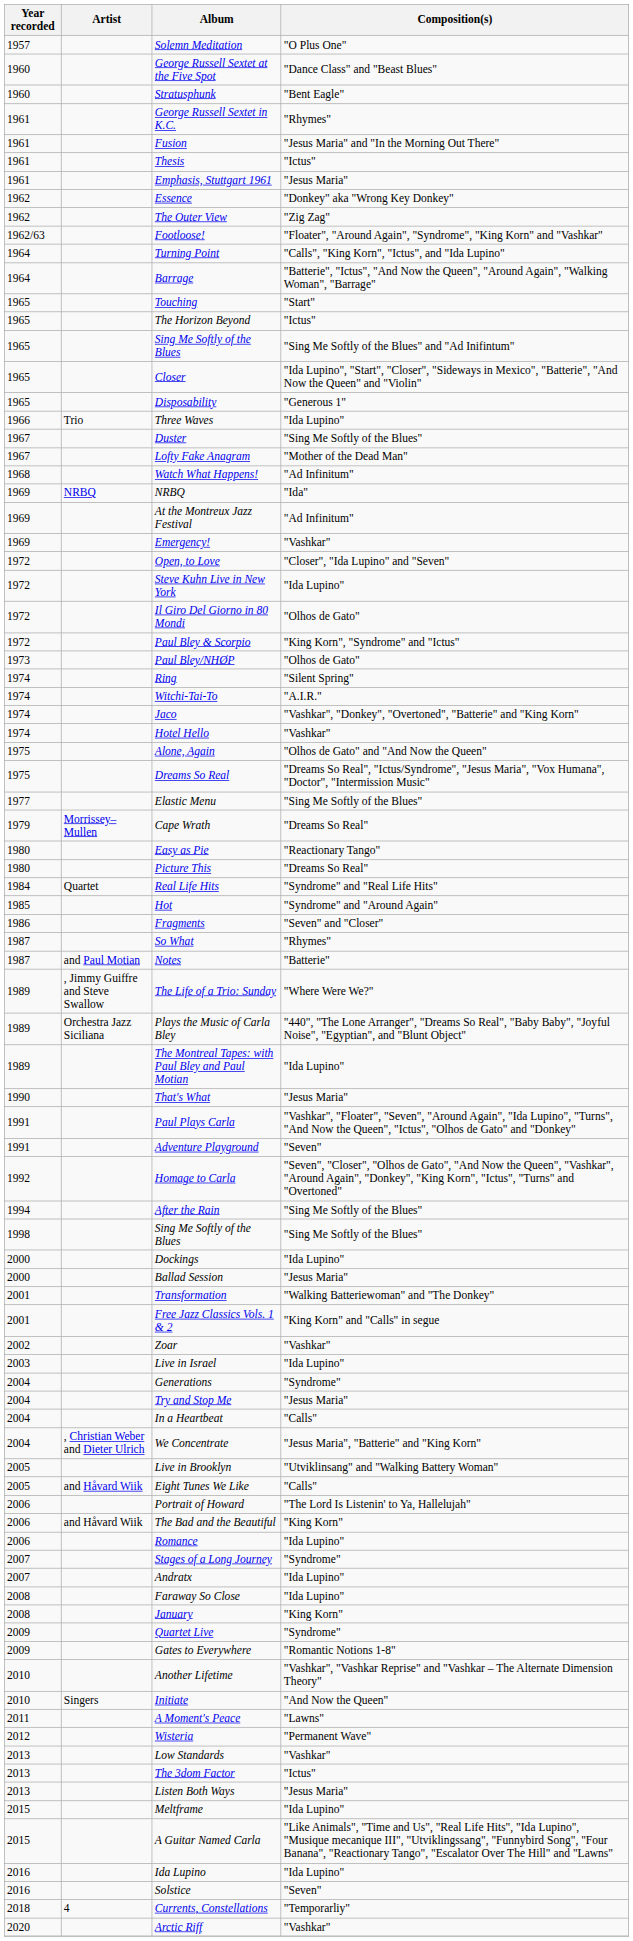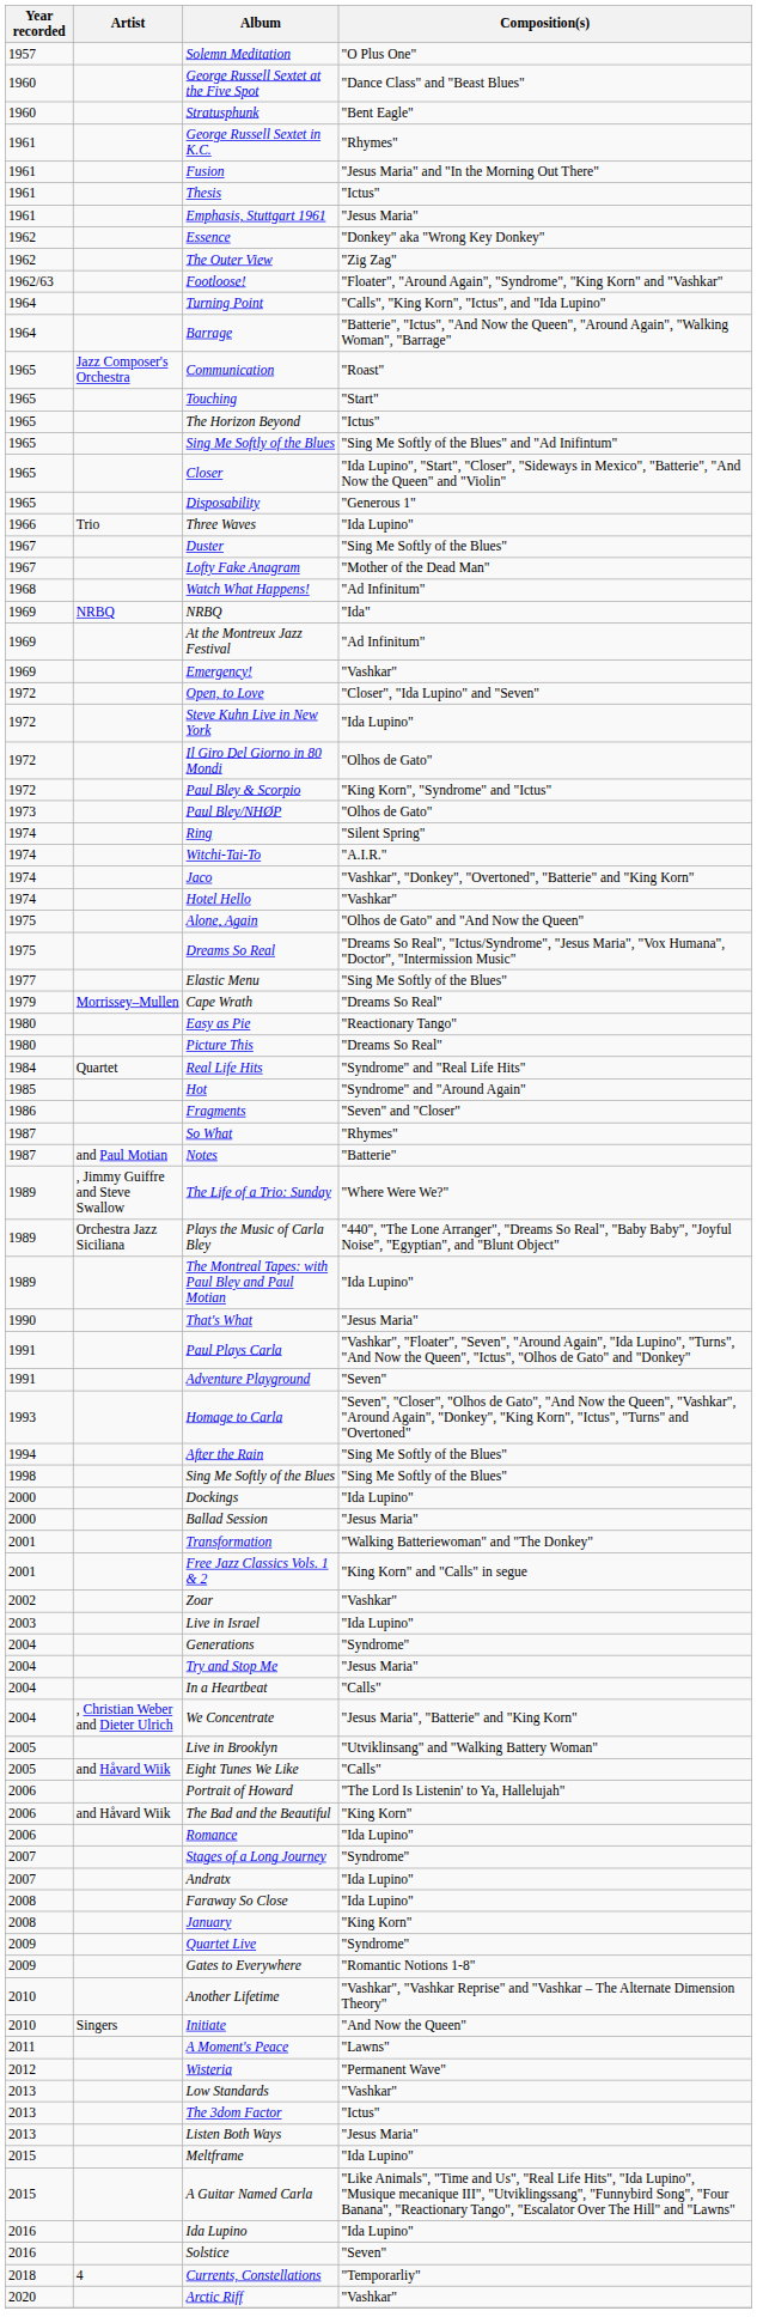 <table class="wikitable sortable">
 <tr>
 <th>Year recorded</th>
 <th>Artist</th>
 <th>Album</th>
 <th>Composition(s)</th>
 </tr>
 <tr>
 <td>1957</td>
 <td></td>
 <td><em><a href='#'>Solemn Meditation</a></em></td>
 <td>"O Plus One"</td>
 </tr>
 <tr>
 <td>1960</td>
 <td></td>
 <td><em><a href='#'>George Russell Sextet at the Five Spot</a></em></td>
 <td>"Dance Class" and "Beast Blues"</td>
 </tr>
 <tr>
 <td>1960</td>
 <td></td>
 <td><em><a href='#'>Stratusphunk</a></em></td>
 <td>"Bent Eagle"</td>
 </tr>
 <tr>
 <td>1961</td>
 <td></td>
 <td><em><a href='#'>George Russell Sextet in K.C.</a></em></td>
 <td>"Rhymes"</td>
 </tr>
 <tr>
 <td>1961</td>
 <td></td>
 <td><em><a href='#'>Fusion</a></em></td>
 <td>"Jesus Maria" and "In the Morning Out There"</td>
 </tr>
 <tr>
 <td>1961</td>
 <td></td>
 <td><em><a href='#'>Thesis</a></em></td>
 <td>"Ictus"</td>
 </tr>
 <tr>
 <td>1961</td>
 <td></td>
 <td><em><a href='#'>Emphasis, Stuttgart 1961</a></em></td>
 <td>"Jesus Maria"</td>
 </tr>
 <tr>
 <td>1962</td>
 <td></td>
 <td><em><a href='#'>Essence</a></em></td>
 <td>"Donkey" aka "Wrong Key Donkey"</td>
 </tr>
 <tr>
 <td>1962</td>
 <td></td>
 <td><em><a href='#'>The Outer View</a></em></td>
 <td>"Zig Zag"</td>
 </tr>
 <tr>
 <td>1962/63</td>
 <td></td>
 <td><em><a href='#'>Footloose!</a></em></td>
 <td>"Floater", "Around Again", "Syndrome", "King Korn" and "Vashkar"</td>
 </tr>
 <tr>
 <td>1964</td>
 <td></td>
 <td><em><a href='#'>Turning Point</a></em></td>
 <td>"Calls", "King Korn", "Ictus", and "Ida Lupino"</td>
 </tr>
 <tr>
 <td>1964</td>
 <td></td>
 <td><em><a href='#'>Barrage</a></em></td>
 <td>"Batterie", "Ictus", "And Now the Queen", "Around Again", "Walking Woman", "Barrage"</td>
+</tr>
+<tr>
+<td>1965</td>
+<td><a href='#'>Jazz Composer's Orchestra</a></td>
+<td><em><a href='#'>Communication</a></em></td>
+<td>"Roast"</td>
 </tr>
 <tr>
 <td>1965</td>
 <td></td>
 <td><em><a href='#'>Touching</a></em></td>
 <td>"Start"</td>
 </tr>
 <tr>
 <td>1965</td>
 <td></td>
 <td><em>The Horizon Beyond</em></td>
 <td>"Ictus"</td>
 </tr>
 <tr>
 <td>1965</td>
 <td></td>
 <td><em><a href='#'>Sing Me Softly of the Blues</a></em></td>
 <td>"Sing Me Softly of the Blues" and "Ad Inifintum"</td>
 </tr>
 <tr>
 <td>1965</td>
 <td></td>
 <td><em><a href='#'>Closer</a></em></td>
 <td>"Ida Lupino", "Start", "Closer", "Sideways in Mexico", "Batterie", "And Now the Queen" and "Violin"</td>
 </tr>
 <tr>
 <td>1965</td>
 <td></td>
 <td><em><a href='#'>Disposability</a></em></td>
 <td>"Generous 1"</td>
 </tr>
 <tr>
 <td>1966</td>
 <td> Trio</td>
 <td><em>Three Waves</em></td>
 <td>"Ida Lupino"</td>
 </tr>
 <tr>
 <td>1967</td>
 <td></td>
 <td><em><a href='#'>Duster</a></em></td>
 <td>"Sing Me Softly of the Blues"</td>
 </tr>
 <tr>
 <td>1967</td>
 <td></td>
 <td><em><a href='#'>Lofty Fake Anagram</a></em></td>
 <td>"Mother of the Dead Man"</td>
 </tr>
 <tr>
 <td>1968</td>
 <td></td>
 <td><em><a href='#'>Watch What Happens!</a></em></td>
 <td>"Ad Infinitum"</td>
 </tr>
 <tr>
 <td>1969</td>
 <td><a href='#'>NRBQ</a></td>
 <td><em>NRBQ</em></td>
 <td>"Ida"</td>
 </tr>
 <tr>
 <td>1969</td>
 <td></td>
 <td><em>At the Montreux Jazz Festival</em></td>
 <td>"Ad Infinitum"</td>
 </tr>
 <tr>
 <td>1969</td>
 <td></td>
 <td><em><a href='#'>Emergency!</a></em></td>
 <td>"Vashkar"</td>
 </tr>
 <tr>
 <td>1972</td>
 <td></td>
 <td><em><a href='#'>Open, to Love</a></em></td>
 <td>"Closer", "Ida Lupino" and "Seven"</td>
 </tr>
 <tr>
 <td>1972</td>
 <td></td>
 <td><em><a href='#'>Steve Kuhn Live in New York</a></em></td>
 <td>"Ida Lupino"</td>
 </tr>
 <tr>
 <td>1972</td>
 <td></td>
 <td><em><a href='#'>Il Giro Del Giorno in 80 Mondi</a></em></td>
 <td>"Olhos de Gato"</td>
 </tr>
 <tr>
 <td>1972</td>
 <td></td>
 <td><em><a href='#'>Paul Bley & Scorpio</a></em></td>
 <td>"King Korn", "Syndrome" and "Ictus"</td>
 </tr>
 <tr>
 <td>1973</td>
 <td></td>
 <td><em><a href='#'>Paul Bley/NHØP</a></em></td>
 <td>"Olhos de Gato"</td>
 </tr>
 <tr>
 <td>1974</td>
 <td></td>
 <td><em><a href='#'>Ring</a></em></td>
 <td>"Silent Spring"</td>
 </tr>
 <tr>
 <td>1974</td>
 <td></td>
 <td><em><a href='#'>Witchi-Tai-To</a></em></td>
 <td>"A.I.R."</td>
 </tr>
 <tr>
 <td>1974</td>
 <td></td>
 <td><em><a href='#'>Jaco</a></em></td>
 <td>"Vashkar", "Donkey", "Overtoned", "Batterie" and "King Korn"</td>
 </tr>
 <tr>
 <td>1974</td>
 <td></td>
 <td><em><a href='#'>Hotel Hello</a></em></td>
 <td>"Vashkar"</td>
 </tr>
 <tr>
 <td>1975</td>
 <td></td>
 <td><em><a href='#'>Alone, Again</a></em></td>
 <td>"Olhos de Gato" and "And Now the Queen"</td>
 </tr>
 <tr>
 <td>1975</td>
 <td></td>
 <td><em><a href='#'>Dreams So Real</a></em></td>
 <td>"Dreams So Real", "Ictus/Syndrome", "Jesus Maria", "Vox Humana", "Doctor", "Intermission Music"</td>
 </tr>
 <tr>
 <td>1977</td>
 <td></td>
 <td><em>Elastic Menu</em></td>
 <td>"Sing Me Softly of the Blues"</td>
 </tr>
 <tr>
 <td>1979</td>
 <td><a href='#'>Morrissey–Mullen</a></td>
 <td><em>Cape Wrath</em></td>
 <td>"Dreams So Real"</td>
 </tr>
 <tr>
 <td>1980</td>
 <td></td>
 <td><em><a href='#'>Easy as Pie</a></em></td>
 <td>"Reactionary Tango"</td>
 </tr>
 <tr>
 <td>1980</td>
 <td></td>
 <td><em><a href='#'>Picture This</a></em></td>
 <td>"Dreams So Real"</td>
 </tr>
 <tr>
 <td>1984</td>
 <td> Quartet</td>
 <td><em><a href='#'>Real Life Hits</a></em></td>
 <td>"Syndrome" and "Real Life Hits"</td>
 </tr>
 <tr>
 <td>1985</td>
 <td></td>
 <td><em><a href='#'>Hot</a></em></td>
 <td>"Syndrome" and "Around Again"</td>
 </tr>
 <tr>
 <td>1986</td>
 <td></td>
 <td><em><a href='#'>Fragments</a></em></td>
 <td>"Seven" and "Closer"</td>
 </tr>
 <tr>
 <td>1987</td>
 <td></td>
 <td><em><a href='#'>So What</a></em></td>
 <td>"Rhymes"</td>
 </tr>
 <tr>
 <td>1987</td>
 <td> and <a href='#'>Paul Motian</a></td>
 <td><em><a href='#'>Notes</a></em></td>
 <td>"Batterie"</td>
 </tr>
 <tr>
 <td>1989</td>
 <td>, Jimmy Guiffre and Steve Swallow</td>
 <td><em><a href='#'>The Life of a Trio: Sunday</a></em></td>
 <td>"Where Were We?"</td>
 </tr>
 <tr>
 <td>1989</td>
 <td>Orchestra Jazz Siciliana</td>
 <td><em>Plays the Music of Carla Bley</em></td>
 <td>"440", "The Lone Arranger", "Dreams So Real", "Baby Baby", "Joyful Noise", "Egyptian", and "Blunt Object"</td>
 </tr>
 <tr>
 <td>1989</td>
 <td></td>
 <td><em><a href='#'>The Montreal Tapes: with Paul Bley and Paul Motian</a></em></td>
 <td>"Ida Lupino"</td>
 </tr>
 <tr>
 <td>1990</td>
 <td></td>
 <td><em><a href='#'>That's What</a></em></td>
 <td>"Jesus Maria"</td>
 </tr>
 <tr>
 <td>1991</td>
 <td></td>
 <td><em><a href='#'>Paul Plays Carla</a></em></td>
 <td>"Vashkar", "Floater", "Seven", "Around Again", "Ida Lupino", "Turns", "And Now the Queen", "Ictus", "Olhos de Gato" and "Donkey"</td>
 </tr>
 <tr>
 <td>1991</td>
 <td></td>
 <td><em><a href='#'>Adventure Playground</a></em></td>
 <td>"Seven"</td>
 </tr>
 <tr>
-<td>1992</td>
+<td>1993</td>
 <td></td>
 <td><em><a href='#'>Homage to Carla</a></em></td>
 <td>"Seven", "Closer", "Olhos de Gato", "And Now the Queen", "Vashkar", "Around Again", "Donkey", "King Korn", "Ictus", "Turns" and "Overtoned"</td>
 </tr>
 <tr>
 <td>1994</td>
 <td></td>
 <td><em><a href='#'>After the Rain</a></em></td>
 <td>"Sing Me Softly of the Blues"</td>
 </tr>
 <tr>
 <td>1998</td>
 <td></td>
 <td><em>Sing Me Softly of the Blues</em></td>
 <td>"Sing Me Softly of the Blues"</td>
 </tr>
 <tr>
 <td>2000</td>
 <td></td>
 <td><em>Dockings</em></td>
 <td>"Ida Lupino"</td>
 </tr>
 <tr>
 <td>2000</td>
 <td></td>
 <td><em>Ballad Session</em></td>
 <td>"Jesus Maria"</td>
 </tr>
 <tr>
 <td>2001</td>
 <td></td>
 <td><em><a href='#'>Transformation</a></em></td>
 <td>"Walking Batteriewoman" and "The Donkey"</td>
 </tr>
 <tr>
 <td>2001</td>
 <td></td>
 <td><em><a href='#'>Free Jazz Classics Vols. 1 & 2</a></em></td>
 <td>"King Korn" and "Calls" in segue</td>
 </tr>
 <tr>
 <td>2002</td>
 <td></td>
 <td><em>Zoar</em></td>
 <td>"Vashkar"</td>
 </tr>
 <tr>
 <td>2003</td>
 <td></td>
 <td><em>Live in Israel</em></td>
 <td>"Ida Lupino"</td>
 </tr>
 <tr>
 <td>2004</td>
 <td></td>
 <td><em>Generations</em></td>
 <td>"Syndrome"</td>
 </tr>
 <tr>
 <td>2004</td>
 <td></td>
 <td><em><a href='#'>Try and Stop Me</a></em></td>
 <td>"Jesus Maria"</td>
 </tr>
 <tr>
 <td>2004</td>
 <td></td>
 <td><em>In a Heartbeat</em></td>
 <td>"Calls"</td>
 </tr>
 <tr>
 <td>2004</td>
 <td>, <a href='#'>Christian Weber</a> and <a href='#'>Dieter Ulrich</a></td>
 <td><em>We Concentrate</em></td>
 <td>"Jesus Maria", "Batterie" and "King Korn"</td>
 </tr>
 <tr>
 <td>2005</td>
 <td></td>
 <td><em>Live in Brooklyn</em></td>
 <td>"Utviklinsang" and "Walking Battery Woman"</td>
 </tr>
 <tr>
 <td>2005</td>
 <td> and <a href='#'>Håvard Wiik</a></td>
 <td><em>Eight Tunes We Like</em></td>
 <td>"Calls"</td>
 </tr>
 <tr>
 <td>2006</td>
 <td></td>
 <td><em>Portrait of Howard</em></td>
 <td>"The Lord Is Listenin' to Ya, Hallelujah"</td>
 </tr>
 <tr>
 <td>2006</td>
 <td> and Håvard Wiik</td>
 <td><em>The Bad and the Beautiful</em></td>
 <td>"King Korn"</td>
 </tr>
 <tr>
 <td>2006</td>
 <td></td>
 <td><em><a href='#'>Romance</a></em></td>
 <td>"Ida Lupino"</td>
 </tr>
 <tr>
 <td>2007</td>
 <td></td>
 <td><em><a href='#'>Stages of a Long Journey</a></em></td>
 <td>"Syndrome"</td>
 </tr>
 <tr>
 <td>2007</td>
 <td></td>
 <td><em>Andratx</em></td>
 <td>"Ida Lupino"</td>
 </tr>
 <tr>
 <td>2008</td>
 <td></td>
 <td><em>Faraway So Close</em></td>
 <td>"Ida Lupino"</td>
 </tr>
 <tr>
 <td>2008</td>
 <td></td>
 <td><em><a href='#'>January</a></em></td>
 <td>"King Korn"</td>
 </tr>
 <tr>
 <td>2009</td>
 <td></td>
 <td><em><a href='#'>Quartet Live</a></em></td>
 <td>"Syndrome"</td>
 </tr>
 <tr>
 <td>2009</td>
 <td></td>
 <td><em>Gates to Everywhere</em></td>
 <td>"Romantic Notions 1-8"</td>
 </tr>
 <tr>
 <td>2010</td>
 <td></td>
 <td><em>Another Lifetime</em></td>
 <td>"Vashkar", "Vashkar Reprise" and "Vashkar – The Alternate Dimension Theory"</td>
 </tr>
 <tr>
 <td>2010</td>
 <td> Singers</td>
 <td><em><a href='#'>Initiate</a></em></td>
 <td>"And Now the Queen"</td>
 </tr>
 <tr>
 <td>2011</td>
 <td></td>
 <td><em><a href='#'>A Moment's Peace</a></em></td>
 <td>"Lawns"</td>
 </tr>
 <tr>
 <td>2012</td>
 <td></td>
 <td><em><a href='#'>Wisteria</a></em></td>
 <td>"Permanent Wave"</td>
 </tr>
 <tr>
 <td>2013</td>
 <td></td>
 <td><em>Low Standards</em></td>
 <td>"Vashkar"</td>
 </tr>
 <tr>
 <td>2013</td>
 <td></td>
 <td><em><a href='#'>The 3dom Factor</a></em></td>
 <td>"Ictus"</td>
 </tr>
 <tr>
 <td>2013</td>
 <td></td>
 <td><em>Listen Both Ways</em></td>
 <td>"Jesus Maria"</td>
 </tr>
 <tr>
 <td>2015</td>
 <td></td>
 <td><em>Meltframe</em></td>
 <td>"Ida Lupino"</td>
 </tr>
 <tr>
 <td>2015</td>
 <td></td>
 <td><em>A Guitar Named Carla</em></td>
 <td>"Like Animals", "Time and Us", "Real Life Hits", "Ida Lupino", "Musique mecanique III", "Utviklingssang", "Funnybird Song", "Four Banana", "Reactionary Tango", "Escalator Over The Hill" and "Lawns"</td>
 </tr>
 <tr>
 <td>2016</td>
 <td></td>
 <td><em>Ida Lupino</em></td>
 <td>"Ida Lupino"</td>
 </tr>
 <tr>
 <td>2016</td>
 <td></td>
 <td><em>Solstice</em></td>
 <td>"Seven"</td>
 </tr>
 <tr>
 <td>2018</td>
 <td> 4</td>
 <td><em><a href='#'>Currents, Constellations</a></em></td>
 <td>"Temporarliy"</td>
 </tr>
 <tr>
 <td>2020</td>
 <td></td>
 <td><em><a href='#'>Arctic Riff</a></em></td>
 <td>"Vashkar"</td>
 </tr>
 <tr>
 </tr>
 </table>
